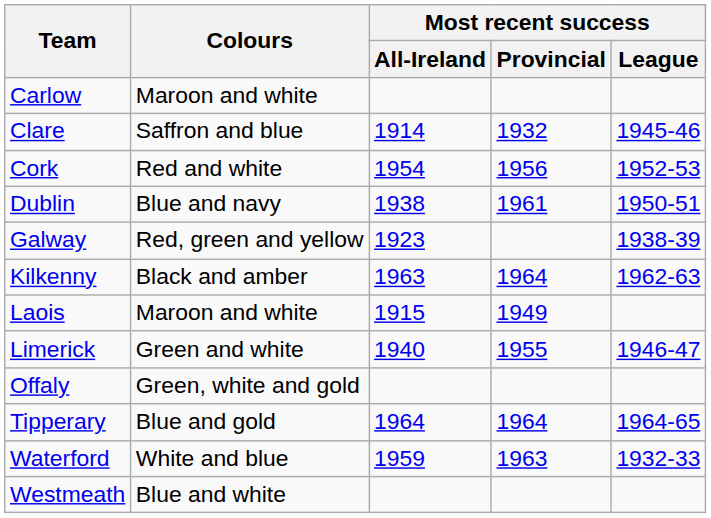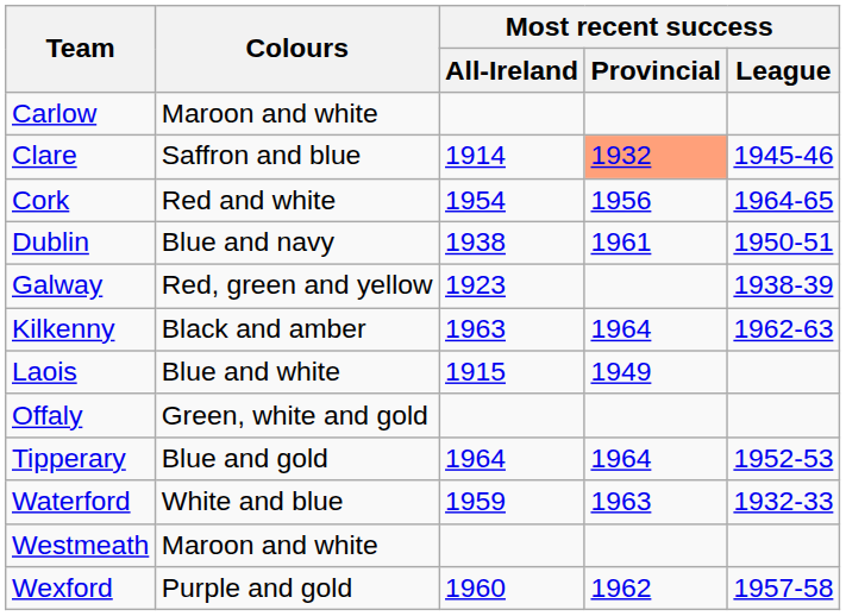 <table class="wikitable">
 <tr>
 <th rowspan="2">Team</th>
 <th rowspan="2">Colours</th>
 <th colspan="3">Most recent success</th>
 </tr>
 <tr>
 <th>All-Ireland</th>
 <th>Provincial</th>
 <th>League</th>
 </tr>
 <tr>
 <td><a href='#'>Carlow</a></td>
 <td>Maroon and white</td>
 <td></td>
 <td></td>
 <td></td>
 </tr>
 <tr>
 <td><a href='#'>Clare</a></td>
 <td>Saffron and blue</td>
 <td><a href='#'>1914</a></td>
-<td><a href='#'>1932</a></td>
+<td style="background: lightsalmon;"><a href='#'>1932</a></td>
 <td><a href='#'>1945-46</a></td>
 </tr>
 <tr>
 <td><a href='#'>Cork</a></td>
 <td>Red and white</td>
 <td><a href='#'>1954</a></td>
 <td><a href='#'>1956</a></td>
-<td><a href='#'>1952-53</a></td>
+<td><a href='#'>1964-65</a></td>
 </tr>
 <tr>
 <td><a href='#'>Dublin</a></td>
 <td>Blue and navy</td>
 <td><a href='#'>1938</a></td>
 <td><a href='#'>1961</a></td>
 <td><a href='#'>1950-51</a></td>
 </tr>
 <tr>
 <td><a href='#'>Galway</a></td>
 <td>Red, green and yellow</td>
 <td><a href='#'>1923</a></td>
 <td></td>
 <td><a href='#'>1938-39</a></td>
 </tr>
 <tr>
 <td><a href='#'>Kilkenny</a></td>
 <td>Black and amber</td>
 <td><a href='#'>1963</a></td>
 <td><a href='#'>1964</a></td>
 <td><a href='#'>1962-63</a></td>
 </tr>
 <tr>
 <td><a href='#'>Laois</a></td>
-<td>Maroon and white</td>
+<td>Blue and white</td>
 <td><a href='#'>1915</a></td>
 <td><a href='#'>1949</a></td>
 <td></td>
-</tr>
-<tr>
-<td><a href='#'>Limerick</a></td>
-<td>Green and white</td>
-<td><a href='#'>1940</a></td>
-<td><a href='#'>1955</a></td>
-<td><a href='#'>1946-47</a></td>
 </tr>
 <tr>
 <td><a href='#'>Offaly</a></td>
 <td>Green, white and gold</td>
 <td></td>
 <td></td>
 <td></td>
 </tr>
 <tr>
 <td><a href='#'>Tipperary</a></td>
 <td>Blue and gold</td>
 <td><a href='#'>1964</a></td>
 <td><a href='#'>1964</a></td>
-<td><a href='#'>1964-65</a></td>
+<td><a href='#'>1952-53</a></td>
 </tr>
 <tr>
 <td><a href='#'>Waterford</a></td>
 <td>White and blue</td>
 <td><a href='#'>1959</a></td>
 <td><a href='#'>1963</a></td>
 <td><a href='#'>1932-33</a></td>
 </tr>
 <tr>
 <td><a href='#'>Westmeath</a></td>
-<td>Blue and white</td>
+<td>Maroon and white</td>
 <td></td>
 <td></td>
 <td></td>
 </tr>
+<tr>
+<td><a href='#'>Wexford</a></td>
+<td>Purple and gold</td>
+<td><a href='#'>1960</a></td>
+<td><a href='#'>1962</a></td>
+<td><a href='#'>1957-58</a></td>
+</tr>
 </table>
